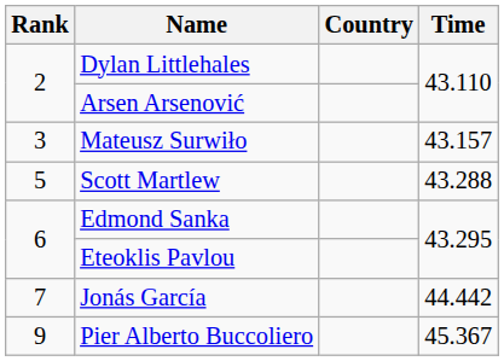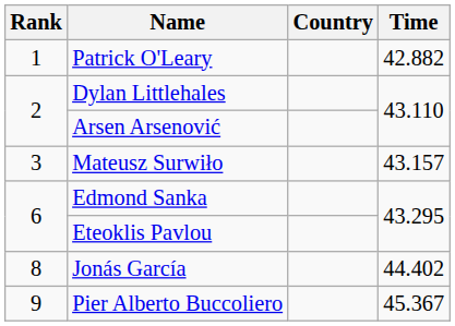 <table class="wikitable" style="text-align:center">
 <tr>
 <th>Rank</th>
 <th>Name</th>
 <th>Country</th>
 <th>Time</th>
+</tr>
+<tr>
+<td>1</td>
+<td align="left"><a href='#'>Patrick O'Leary</a></td>
+<td align="left"></td>
+<td>42.882</td>
 </tr>
 <tr>
 <td rowspan=2>2</td>
 <td align="left"><a href='#'>Dylan Littlehales</a></td>
 <td align="left"></td>
 <td rowspan=2>43.110</td>
 </tr>
 <tr>
 <td align="left"><a href='#'>Arsen Arsenović</a></td>
 <td align="left"></td>
 </tr>
 <tr>
 <td>3</td>
 <td align="left"><a href='#'>Mateusz Surwiło</a></td>
 <td align="left"></td>
 <td>43.157</td>
 </tr>
 <tr>
-<td>5</td>
-<td align="left"><a href='#'>Scott Martlew</a></td>
-<td align="left"></td>
-<td>43.288</td>
-</tr>
-<tr>
 <td rowspan=2>6</td>
 <td align="left"><a href='#'>Edmond Sanka</a></td>
 <td align="left"></td>
 <td rowspan=2>43.295</td>
 </tr>
 <tr>
 <td align="left"><a href='#'>Eteoklis Pavlou</a></td>
 <td align="left"></td>
 </tr>
 <tr>
-<td>7</td>
+<td>8</td>
 <td align="left"><a href='#'>Jonás García</a></td>
 <td align="left"></td>
-<td>44.442</td>
+<td>44.402</td>
 </tr>
 <tr>
 <td>9</td>
 <td align="left"><a href='#'>Pier Alberto Buccoliero</a></td>
 <td align="left"></td>
 <td>45.367</td>
 </tr>
 </table>
